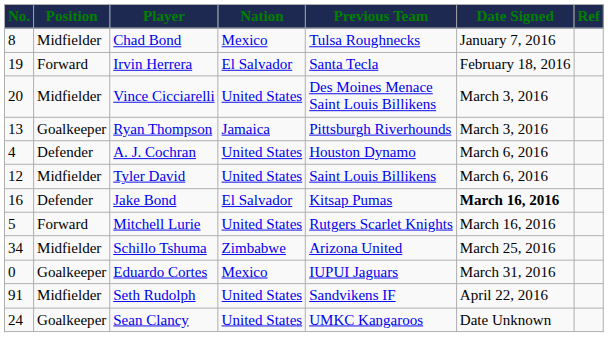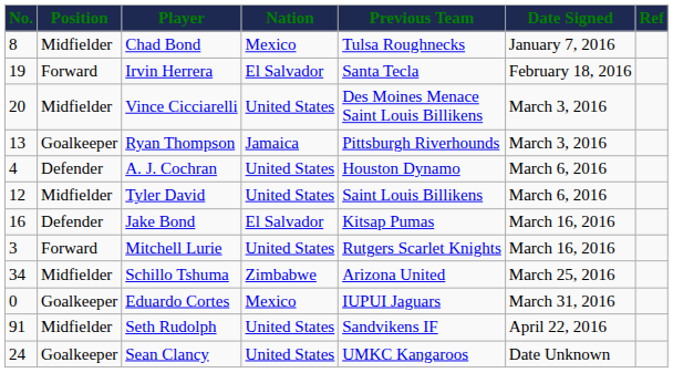 <table class="wikitable" style="text-align:left">
 <tr>
 <th style="background:#1D2951;color:green">No.</th>
 <th style="background:#1D2951;color:green">Position</th>
 <th style="background:#1D2951;color:green">Player</th>
 <th style="background:#1D2951;color:green">Nation</th>
 <th style="background:#1D2951;color:green">Previous Team</th>
 <th style="background:#1D2951;color:green">Date Signed</th>
 <th style="background:#1D2951;color:green">Ref</th>
 </tr>
 <tr>
 <td>8</td>
 <td>Midfielder</td>
 <td><a href='#'>Chad Bond</a></td>
 <td> <a href='#'>Mexico</a></td>
 <td> <a href='#'>Tulsa Roughnecks</a></td>
 <td>January 7, 2016</td>
 <td></td>
 </tr>
 <tr>
 <td>19</td>
 <td>Forward</td>
 <td><a href='#'>Irvin Herrera</a></td>
 <td> <a href='#'>El Salvador</a></td>
 <td> <a href='#'>Santa Tecla</a></td>
 <td>February 18, 2016</td>
 <td></td>
 </tr>
 <tr>
 <td>20</td>
 <td>Midfielder</td>
 <td><a href='#'>Vince Cicciarelli</a></td>
 <td> <a href='#'>United States</a></td>
 <td> <a href='#'>Des Moines Menace</a><br> <a href='#'>Saint Louis Billikens</a></td>
 <td>March 3, 2016</td>
 <td></td>
 </tr>
 <tr>
 <td>13</td>
 <td>Goalkeeper</td>
 <td><a href='#'>Ryan Thompson</a></td>
 <td> <a href='#'>Jamaica</a></td>
 <td> <a href='#'>Pittsburgh Riverhounds</a></td>
 <td>March 3, 2016</td>
 <td></td>
 </tr>
 <tr>
 <td>4</td>
 <td>Defender</td>
 <td><a href='#'>A. J. Cochran</a></td>
 <td> <a href='#'>United States</a></td>
 <td> <a href='#'>Houston Dynamo</a></td>
 <td>March 6, 2016</td>
 <td></td>
 </tr>
 <tr>
 <td>12</td>
 <td>Midfielder</td>
 <td><a href='#'>Tyler David</a></td>
 <td> <a href='#'>United States</a></td>
 <td> <a href='#'>Saint Louis Billikens</a></td>
 <td>March 6, 2016</td>
 <td></td>
 </tr>
 <tr>
 <td>16</td>
 <td>Defender</td>
 <td><a href='#'>Jake Bond</a></td>
 <td> <a href='#'>El Salvador</a></td>
 <td> <a href='#'>Kitsap Pumas</a></td>
-<td><strong>March 16, 2016</strong></td>
+<td>March 16, 2016</td>
 <td></td>
 </tr>
 <tr>
-<td>5</td>
+<td>3</td>
 <td>Forward</td>
 <td><a href='#'>Mitchell Lurie</a></td>
 <td> <a href='#'>United States</a></td>
 <td> <a href='#'>Rutgers Scarlet Knights</a></td>
 <td>March 16, 2016</td>
 <td></td>
 </tr>
 <tr>
 <td>34</td>
 <td>Midfielder</td>
 <td><a href='#'>Schillo Tshuma</a></td>
 <td> <a href='#'>Zimbabwe</a></td>
 <td> <a href='#'>Arizona United</a></td>
 <td>March 25, 2016</td>
 <td></td>
 </tr>
 <tr>
 <td>0</td>
 <td>Goalkeeper</td>
 <td><a href='#'>Eduardo Cortes</a></td>
 <td> <a href='#'>Mexico</a></td>
 <td> <a href='#'>IUPUI Jaguars</a></td>
 <td>March 31, 2016</td>
 <td></td>
 </tr>
 <tr>
 <td>91</td>
 <td>Midfielder</td>
 <td><a href='#'>Seth Rudolph</a></td>
 <td> <a href='#'>United States</a></td>
 <td> <a href='#'>Sandvikens IF</a></td>
 <td>April 22, 2016</td>
 <td></td>
 </tr>
 <tr>
 <td>24</td>
 <td>Goalkeeper</td>
 <td><a href='#'>Sean Clancy</a></td>
 <td> <a href='#'>United States</a></td>
 <td> <a href='#'>UMKC Kangaroos</a></td>
 <td>Date Unknown</td>
 <td></td>
 </tr>
 </table>
